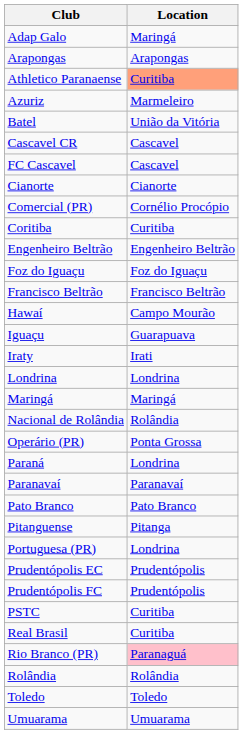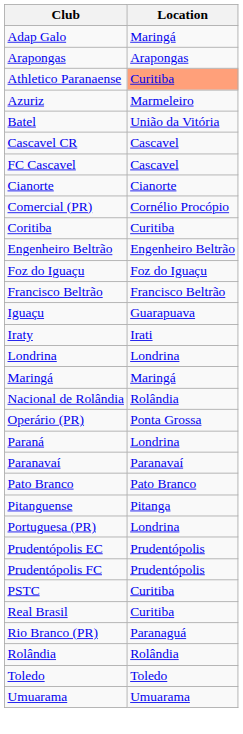 <table class="wikitable sortable">
 <tr>
 <th>Club</th>
 <th>Location</th>
 </tr>
 <tr>
 <td><a href='#'>Adap Galo</a></td>
 <td><a href='#'>Maringá</a></td>
 </tr>
 <tr>
 <td><a href='#'>Arapongas</a></td>
 <td><a href='#'>Arapongas</a></td>
 </tr>
 <tr>
 <td><a href='#'>Athletico Paranaense</a></td>
 <td style="background: lightsalmon;"><a href='#'>Curitiba</a></td>
 </tr>
 <tr>
 <td><a href='#'>Azuriz</a></td>
 <td><a href='#'>Marmeleiro</a></td>
 </tr>
 <tr>
 <td><a href='#'>Batel</a></td>
 <td><a href='#'>União da Vitória</a></td>
 </tr>
 <tr>
 <td><a href='#'>Cascavel CR</a></td>
 <td><a href='#'>Cascavel</a></td>
 </tr>
 <tr>
 <td><a href='#'>FC Cascavel</a></td>
 <td><a href='#'>Cascavel</a></td>
 </tr>
 <tr>
 <td><a href='#'>Cianorte</a></td>
 <td><a href='#'>Cianorte</a></td>
 </tr>
 <tr>
 <td><a href='#'>Comercial (PR)</a></td>
 <td><a href='#'>Cornélio Procópio</a></td>
 </tr>
 <tr>
 <td><a href='#'>Coritiba</a></td>
 <td><a href='#'>Curitiba</a></td>
 </tr>
 <tr>
 <td><a href='#'>Engenheiro Beltrão</a></td>
 <td><a href='#'>Engenheiro Beltrão</a></td>
 </tr>
 <tr>
 <td><a href='#'>Foz do Iguaçu</a></td>
 <td><a href='#'>Foz do Iguaçu</a></td>
 </tr>
 <tr>
 <td><a href='#'>Francisco Beltrão</a></td>
 <td><a href='#'>Francisco Beltrão</a></td>
-</tr>
-<tr>
-<td><a href='#'>Hawaí</a></td>
-<td><a href='#'>Campo Mourão</a></td>
 </tr>
 <tr>
 <td><a href='#'>Iguaçu</a></td>
 <td><a href='#'>Guarapuava</a></td>
 </tr>
 <tr>
 <td><a href='#'>Iraty</a></td>
 <td><a href='#'>Irati</a></td>
 </tr>
 <tr>
 <td><a href='#'>Londrina</a></td>
 <td><a href='#'>Londrina</a></td>
 </tr>
 <tr>
 <td><a href='#'>Maringá</a></td>
 <td><a href='#'>Maringá</a></td>
 </tr>
 <tr>
 <td><a href='#'>Nacional de Rolândia</a></td>
 <td><a href='#'>Rolândia</a></td>
 </tr>
 <tr>
 <td><a href='#'>Operário (PR)</a></td>
 <td><a href='#'>Ponta Grossa</a></td>
 </tr>
 <tr>
 <td><a href='#'>Paraná</a></td>
 <td><a href='#'>Londrina</a></td>
 </tr>
 <tr>
 <td><a href='#'>Paranavaí</a></td>
 <td><a href='#'>Paranavaí</a></td>
 </tr>
 <tr>
 <td><a href='#'>Pato Branco</a></td>
 <td><a href='#'>Pato Branco</a></td>
 </tr>
 <tr>
 <td><a href='#'>Pitanguense</a></td>
 <td><a href='#'>Pitanga</a></td>
 </tr>
 <tr>
 <td><a href='#'>Portuguesa (PR)</a></td>
 <td><a href='#'>Londrina</a></td>
 </tr>
 <tr>
 <td><a href='#'>Prudentópolis EC</a></td>
 <td><a href='#'>Prudentópolis</a></td>
 </tr>
 <tr>
 <td><a href='#'>Prudentópolis FC</a></td>
 <td><a href='#'>Prudentópolis</a></td>
 </tr>
 <tr>
 <td><a href='#'>PSTC</a></td>
 <td><a href='#'>Curitiba</a></td>
 </tr>
 <tr>
 <td><a href='#'>Real Brasil</a></td>
 <td><a href='#'>Curitiba</a></td>
 </tr>
 <tr>
 <td><a href='#'>Rio Branco (PR)</a></td>
-<td style="background: pink;"><a href='#'>Paranaguá</a></td>
+<td><a href='#'>Paranaguá</a></td>
 </tr>
 <tr>
 <td><a href='#'>Rolândia</a></td>
 <td><a href='#'>Rolândia</a></td>
 </tr>
 <tr>
 <td><a href='#'>Toledo</a></td>
 <td><a href='#'>Toledo</a></td>
 </tr>
 <tr>
 <td><a href='#'>Umuarama</a></td>
 <td><a href='#'>Umuarama</a></td>
 </tr>
 </table>
